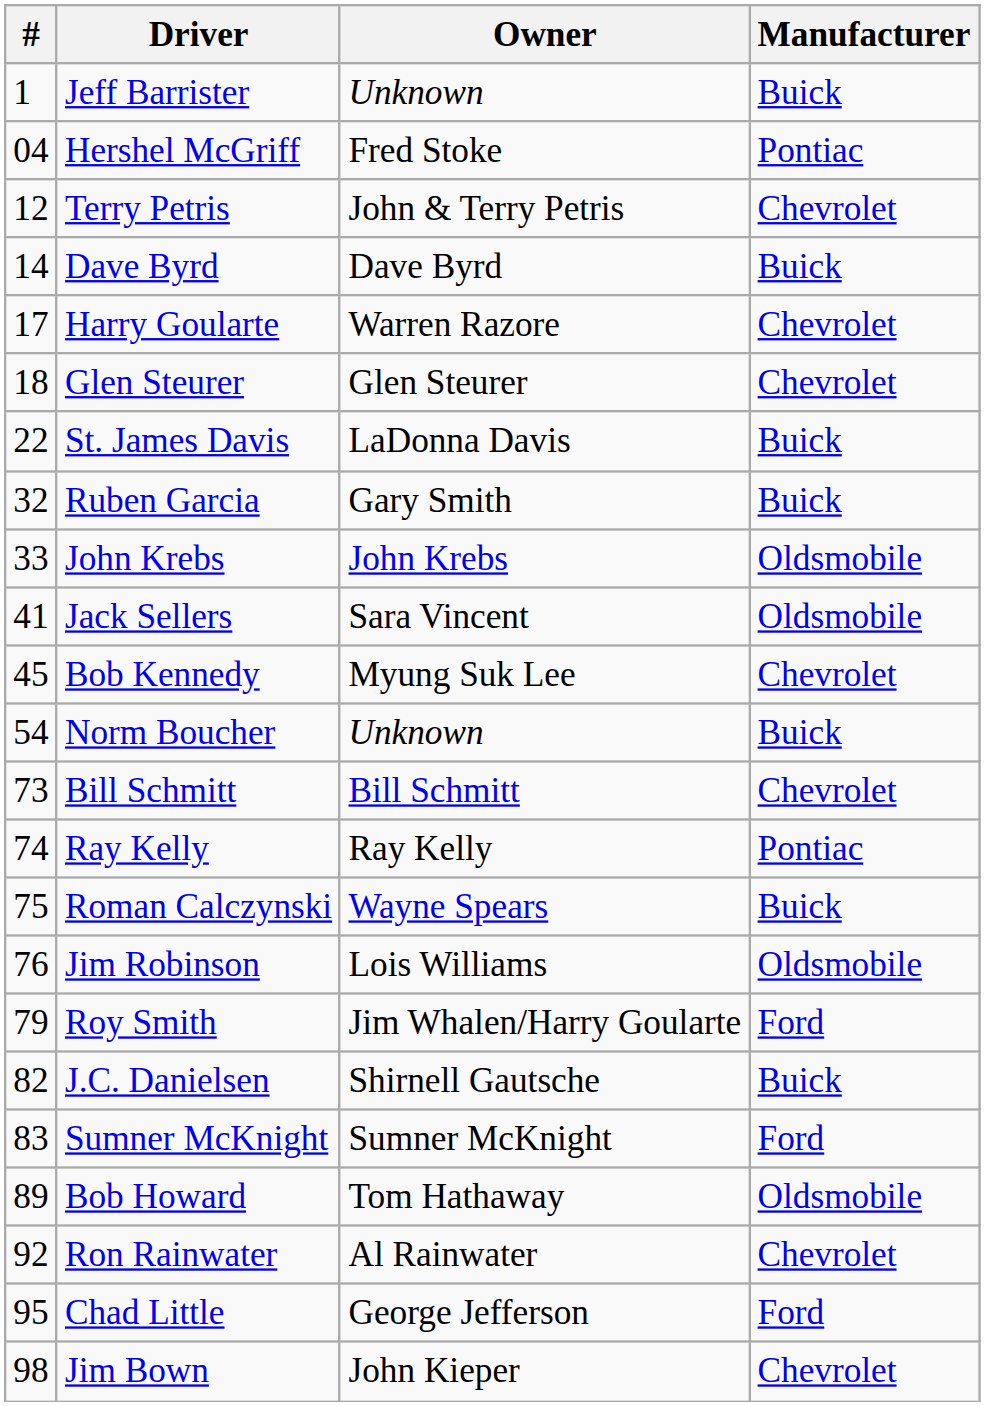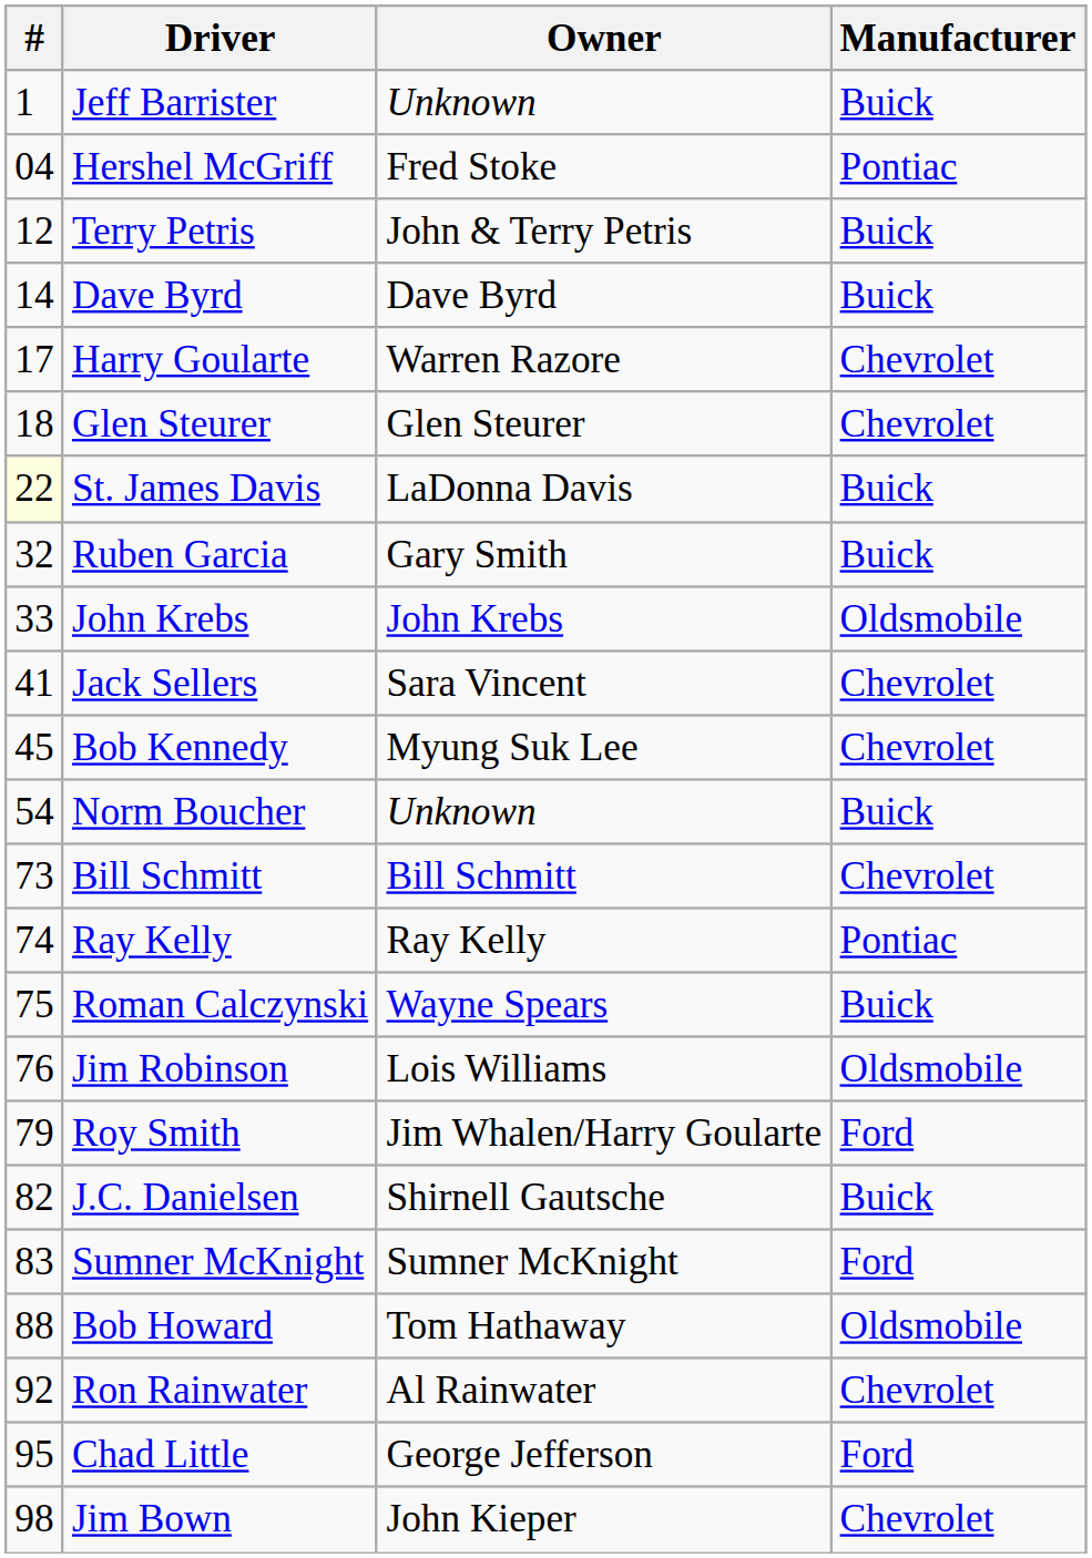 <table class="wikitable" style="font-size: 95%;">
 <tr>
 <th>#</th>
 <th>Driver</th>
 <th>Owner</th>
 <th>Manufacturer</th>
 </tr>
 <tr>
 <td>1</td>
 <td><a href='#'>Jeff Barrister</a></td>
 <td><em>Unknown</em></td>
 <td><a href='#'>Buick</a></td>
 </tr>
 <tr>
 <td>04</td>
 <td><a href='#'>Hershel McGriff</a></td>
 <td>Fred Stoke</td>
 <td><a href='#'>Pontiac</a></td>
 </tr>
 <tr>
 <td>12</td>
 <td><a href='#'>Terry Petris</a></td>
 <td>John & Terry Petris</td>
-<td><a href='#'>Chevrolet</a></td>
+<td><a href='#'>Buick</a></td>
 </tr>
 <tr>
 <td>14</td>
 <td><a href='#'>Dave Byrd</a></td>
 <td>Dave Byrd</td>
 <td><a href='#'>Buick</a></td>
 </tr>
 <tr>
 <td>17</td>
 <td><a href='#'>Harry Goularte</a></td>
 <td>Warren Razore</td>
 <td><a href='#'>Chevrolet</a></td>
 </tr>
 <tr>
 <td>18</td>
 <td><a href='#'>Glen Steurer</a></td>
 <td>Glen Steurer</td>
 <td><a href='#'>Chevrolet</a></td>
 </tr>
 <tr>
-<td>22</td>
+<td style="background: lightyellow;">22</td>
 <td><a href='#'>St. James Davis</a></td>
 <td>LaDonna Davis</td>
 <td><a href='#'>Buick</a></td>
 </tr>
 <tr>
 <td>32</td>
 <td><a href='#'>Ruben Garcia</a></td>
 <td>Gary Smith</td>
 <td><a href='#'>Buick</a></td>
 </tr>
 <tr>
 <td>33</td>
 <td><a href='#'>John Krebs</a></td>
 <td><a href='#'>John Krebs</a></td>
 <td><a href='#'>Oldsmobile</a></td>
 </tr>
 <tr>
 <td>41</td>
 <td><a href='#'>Jack Sellers</a></td>
 <td>Sara Vincent</td>
-<td><a href='#'>Oldsmobile</a></td>
+<td><a href='#'>Chevrolet</a></td>
 </tr>
 <tr>
 <td>45</td>
 <td><a href='#'>Bob Kennedy</a></td>
 <td>Myung Suk Lee</td>
 <td><a href='#'>Chevrolet</a></td>
 </tr>
 <tr>
 <td>54</td>
 <td><a href='#'>Norm Boucher</a></td>
 <td><em>Unknown</em></td>
 <td><a href='#'>Buick</a></td>
 </tr>
 <tr>
 <td>73</td>
 <td><a href='#'>Bill Schmitt</a></td>
 <td><a href='#'>Bill Schmitt</a></td>
 <td><a href='#'>Chevrolet</a></td>
 </tr>
 <tr>
 <td>74</td>
 <td><a href='#'>Ray Kelly</a></td>
 <td>Ray Kelly</td>
 <td><a href='#'>Pontiac</a></td>
 </tr>
 <tr>
 <td>75</td>
 <td><a href='#'>Roman Calczynski</a></td>
 <td><a href='#'>Wayne Spears</a></td>
 <td><a href='#'>Buick</a></td>
 </tr>
 <tr>
 <td>76</td>
 <td><a href='#'>Jim Robinson</a></td>
 <td>Lois Williams</td>
 <td><a href='#'>Oldsmobile</a></td>
 </tr>
 <tr>
 <td>79</td>
 <td><a href='#'>Roy Smith</a></td>
 <td>Jim Whalen/Harry Goularte</td>
 <td><a href='#'>Ford</a></td>
 </tr>
 <tr>
 <td>82</td>
 <td><a href='#'>J.C. Danielsen</a></td>
 <td>Shirnell Gautsche</td>
 <td><a href='#'>Buick</a></td>
 </tr>
 <tr>
 <td>83</td>
 <td><a href='#'>Sumner McKnight</a></td>
 <td>Sumner McKnight</td>
 <td><a href='#'>Ford</a></td>
 </tr>
 <tr>
-<td>89</td>
+<td>88</td>
 <td><a href='#'>Bob Howard</a></td>
 <td>Tom Hathaway</td>
 <td><a href='#'>Oldsmobile</a></td>
 </tr>
 <tr>
 <td>92</td>
 <td><a href='#'>Ron Rainwater</a></td>
 <td>Al Rainwater</td>
 <td><a href='#'>Chevrolet</a></td>
 </tr>
 <tr>
 <td>95</td>
 <td><a href='#'>Chad Little</a></td>
 <td>George Jefferson</td>
 <td><a href='#'>Ford</a></td>
 </tr>
 <tr>
 <td>98</td>
 <td><a href='#'>Jim Bown</a></td>
 <td>John Kieper</td>
 <td><a href='#'>Chevrolet</a></td>
 </tr>
 </table>
